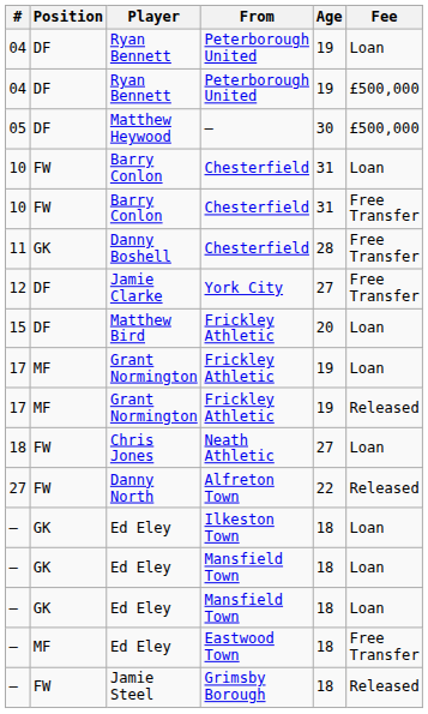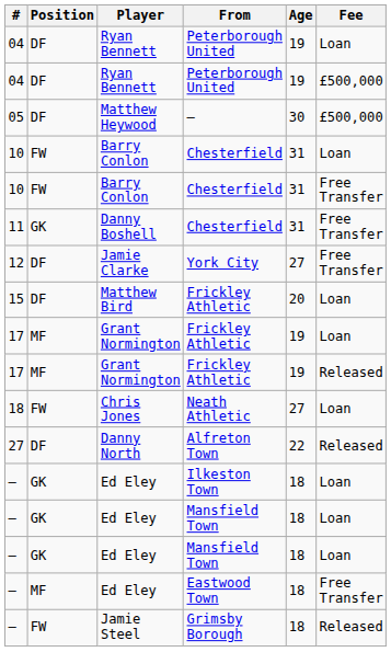 <table class="wikitable" style="text-align:center; font-size:95%;width:50%; text-align:left">
 <tr>
 <th>#</th>
 <th>Position</th>
 <th>Player</th>
 <th>From</th>
 <th>Age</th>
 <th>Fee</th>
 </tr>
 <tr>
 <td>04</td>
 <td>DF</td>
 <td> <a href='#'>Ryan Bennett</a></td>
 <td> <a href='#'>Peterborough United</a></td>
 <td>19</td>
 <td>Loan</td>
 </tr>
 <tr>
 <td>04</td>
 <td>DF</td>
 <td> <a href='#'>Ryan Bennett</a></td>
 <td> <a href='#'>Peterborough United</a></td>
 <td>19</td>
 <td>£500,000</td>
 </tr>
 <tr>
 <td>05</td>
 <td>DF</td>
 <td> <a href='#'>Matthew Heywood</a></td>
 <td>–</td>
 <td>30</td>
 <td>£500,000</td>
 </tr>
 <tr>
 <td>10</td>
 <td>FW</td>
 <td> <a href='#'>Barry Conlon</a></td>
 <td> <a href='#'>Chesterfield</a></td>
 <td>31</td>
 <td>Loan</td>
 </tr>
 <tr>
 <td>10</td>
 <td>FW</td>
 <td> <a href='#'>Barry Conlon</a></td>
 <td> <a href='#'>Chesterfield</a></td>
 <td>31</td>
 <td>Free Transfer</td>
 </tr>
 <tr>
 <td>11</td>
 <td>GK</td>
 <td> <a href='#'>Danny Boshell</a></td>
 <td> <a href='#'>Chesterfield</a></td>
-<td>28</td>
+<td>31</td>
 <td>Free Transfer</td>
 </tr>
 <tr>
 <td>12</td>
 <td>DF</td>
 <td> <a href='#'>Jamie Clarke</a></td>
 <td> <a href='#'>York City</a></td>
 <td>27</td>
 <td>Free Transfer</td>
 </tr>
 <tr>
 <td>15</td>
 <td>DF</td>
 <td> <a href='#'>Matthew Bird</a></td>
 <td> <a href='#'>Frickley Athletic</a></td>
 <td>20</td>
 <td>Loan</td>
 </tr>
 <tr>
 <td>17</td>
 <td>MF</td>
 <td> <a href='#'>Grant Normington</a></td>
 <td> <a href='#'>Frickley Athletic</a></td>
 <td>19</td>
 <td>Loan</td>
 </tr>
 <tr>
 <td>17</td>
 <td>MF</td>
 <td> <a href='#'>Grant Normington</a></td>
 <td><a href='#'>Frickley Athletic</a></td>
 <td>19</td>
 <td>Released</td>
 </tr>
 <tr>
 <td>18</td>
 <td>FW</td>
 <td> <a href='#'>Chris Jones</a></td>
 <td> <a href='#'>Neath Athletic</a></td>
 <td>27</td>
 <td>Loan</td>
 </tr>
 <tr>
 <td>27</td>
-<td>FW</td>
+<td>DF</td>
 <td> <a href='#'>Danny North</a></td>
 <td> <a href='#'>Alfreton Town</a></td>
 <td>22</td>
 <td>Released</td>
 </tr>
 <tr>
 <td>–</td>
 <td>GK</td>
 <td> Ed Eley</td>
 <td> <a href='#'>Ilkeston Town</a></td>
 <td>18</td>
 <td>Loan</td>
 </tr>
 <tr>
 <td>–</td>
 <td>GK</td>
 <td> Ed Eley</td>
 <td> <a href='#'>Mansfield Town</a></td>
 <td>18</td>
 <td>Loan</td>
 </tr>
 <tr>
 <td>–</td>
 <td>GK</td>
 <td> Ed Eley</td>
 <td> <a href='#'>Mansfield Town</a></td>
 <td>18</td>
 <td>Loan</td>
 </tr>
 <tr>
 <td>–</td>
 <td>MF</td>
 <td> Ed Eley</td>
 <td> <a href='#'>Eastwood Town</a></td>
 <td>18</td>
 <td>Free Transfer</td>
 </tr>
 <tr>
 <td>–</td>
 <td>FW</td>
 <td> Jamie Steel</td>
 <td> <a href='#'>Grimsby Borough</a></td>
 <td>18</td>
 <td>Released</td>
 </tr>
 </table>
